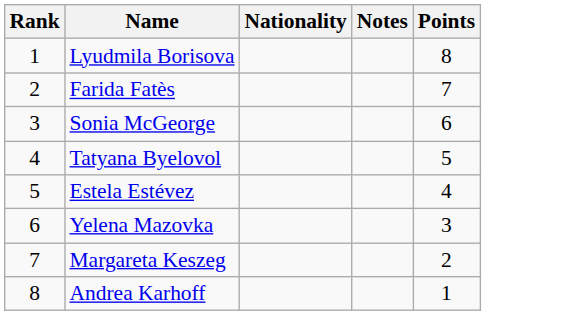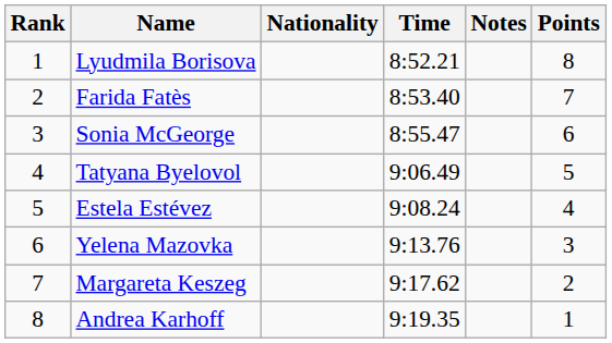 <table class="wikitable sortable" style="text-align:center">
 <tr>
 <th>Rank</th>
 <th>Name</th>
 <th>Nationality</th>
+<th>Time</th>
 <th>Notes</th>
 <th>Points</th>
 </tr>
 <tr>
 <td>1</td>
 <td align=left><a href='#'>Lyudmila Borisova</a></td>
 <td align=left></td>
+<td>8:52.21</td>
 <td></td>
 <td>8</td>
 </tr>
 <tr>
 <td>2</td>
 <td align=left><a href='#'>Farida Fatès</a></td>
 <td align=left></td>
+<td>8:53.40</td>
 <td></td>
 <td>7</td>
 </tr>
 <tr>
 <td>3</td>
 <td align=left><a href='#'>Sonia McGeorge</a></td>
 <td align=left></td>
+<td>8:55.47</td>
 <td></td>
 <td>6</td>
 </tr>
 <tr>
 <td>4</td>
 <td align=left><a href='#'>Tatyana Byelovol</a></td>
 <td align=left></td>
+<td>9:06.49</td>
 <td></td>
 <td>5</td>
 </tr>
 <tr>
 <td>5</td>
 <td align=left><a href='#'>Estela Estévez</a></td>
 <td align=left></td>
+<td>9:08.24</td>
 <td></td>
 <td>4</td>
 </tr>
 <tr>
 <td>6</td>
 <td align=left><a href='#'>Yelena Mazovka</a></td>
 <td align=left></td>
+<td>9:13.76</td>
 <td></td>
 <td>3</td>
 </tr>
 <tr>
 <td>7</td>
 <td align=left><a href='#'>Margareta Keszeg</a></td>
 <td align=left></td>
+<td>9:17.62</td>
 <td></td>
 <td>2</td>
 </tr>
 <tr>
 <td>8</td>
 <td align=left><a href='#'>Andrea Karhoff</a></td>
 <td align=left></td>
+<td>9:19.35</td>
 <td></td>
 <td>1</td>
 </tr>
 </table>
